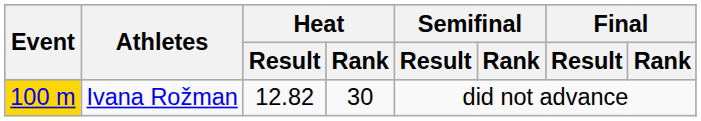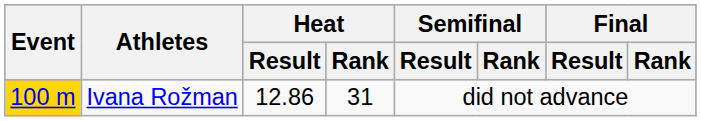 <table class="wikitable" border="1" style="font-size:90%">
 <tr>
 <th rowspan="2">Event</th>
 <th rowspan="2">Athletes</th>
 <th colspan="2">Heat</th>
 <th colspan="2">Semifinal</th>
 <th colspan="2">Final</th>
 </tr>
 <tr>
 <th>Result</th>
 <th>Rank</th>
 <th>Result</th>
 <th>Rank</th>
 <th>Result</th>
 <th>Rank</th>
 </tr>
 <tr>
 <td style="background: gold;"><a href='#'>100 m</a></td>
 <td><a href='#'>Ivana Rožman</a></td>
-<td align=center>12.82</td>
-<td align=center>30</td>
+<td align=center>12.86</td>
+<td align=center>31</td>
 <td align=center colspan="4">did not advance</td>
 </tr>
 </table>
